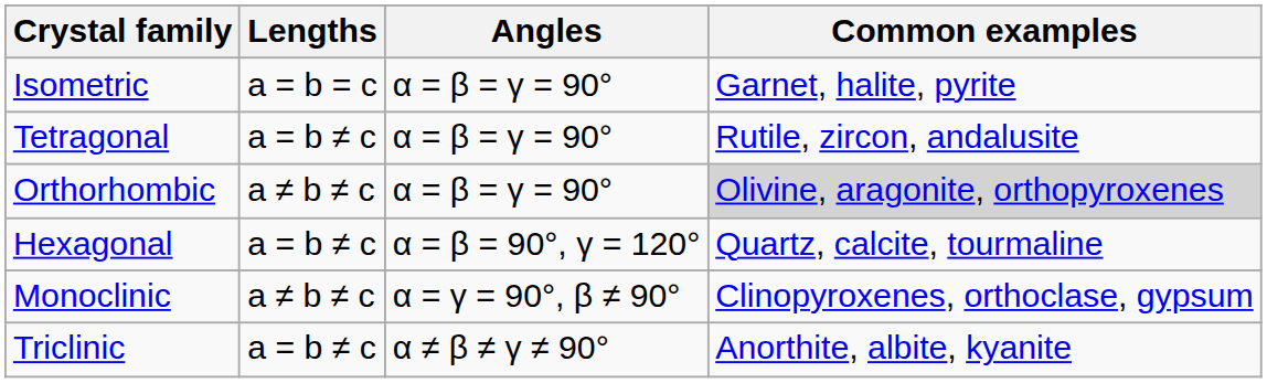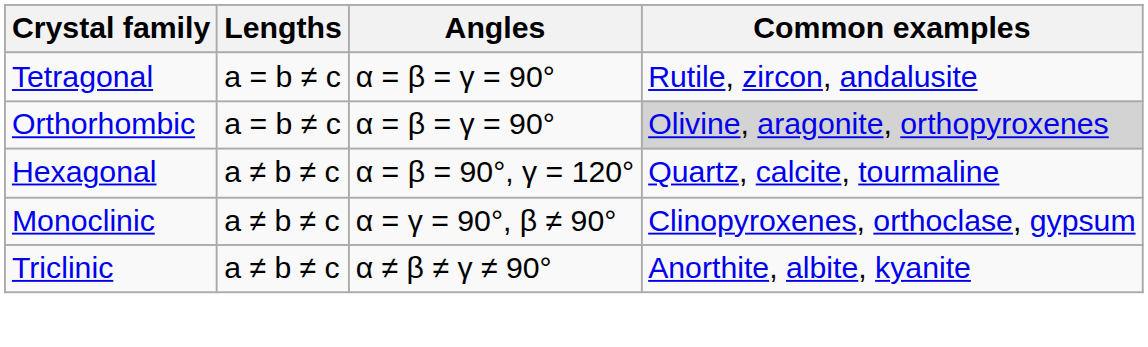 <table class="wikitable">
 <tr>
 <th>Crystal family</th>
 <th>Lengths</th>
 <th>Angles</th>
 <th>Common examples</th>
-</tr>
-<tr>
-<td><a href='#'>Isometric</a></td>
-<td>a = b = c</td>
-<td>α = β = γ = 90°</td>
-<td><a href='#'>Garnet</a>, <a href='#'>halite</a>, <a href='#'>pyrite</a></td>
 </tr>
 <tr>
 <td><a href='#'>Tetragonal</a></td>
 <td>a = b ≠ c</td>
 <td>α = β = γ = 90°</td>
 <td><a href='#'>Rutile</a>, <a href='#'>zircon</a>, <a href='#'>andalusite</a></td>
 </tr>
 <tr>
 <td><a href='#'>Orthorhombic</a></td>
-<td>a ≠ b ≠ c</td>
+<td>a = b ≠ c</td>
 <td>α = β = γ = 90°</td>
 <td style="background: lightgrey;"><a href='#'>Olivine</a>, <a href='#'>aragonite</a>, <a href='#'>orthopyroxenes</a></td>
 </tr>
 <tr>
 <td><a href='#'>Hexagonal</a></td>
-<td>a = b ≠ c</td>
+<td>a ≠ b ≠ c</td>
 <td>α = β = 90°, γ = 120°</td>
 <td><a href='#'>Quartz</a>, <a href='#'>calcite</a>, <a href='#'>tourmaline</a></td>
 </tr>
 <tr>
 <td><a href='#'>Monoclinic</a></td>
 <td>a ≠ b ≠ c</td>
 <td>α = γ = 90°, β ≠ 90°</td>
 <td><a href='#'>Clinopyroxenes</a>, <a href='#'>orthoclase</a>, <a href='#'>gypsum</a></td>
 </tr>
 <tr>
 <td><a href='#'>Triclinic</a></td>
-<td>a = b ≠ c</td>
+<td>a ≠ b ≠ c</td>
 <td>α ≠ β ≠ γ ≠ 90°</td>
 <td><a href='#'>Anorthite</a>, <a href='#'>albite</a>, <a href='#'>kyanite</a></td>
 </tr>
 </table>
